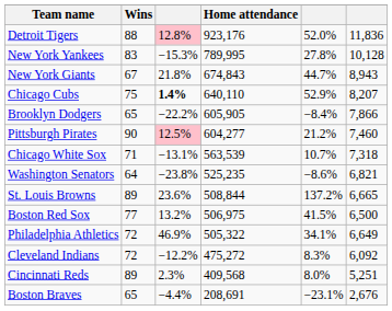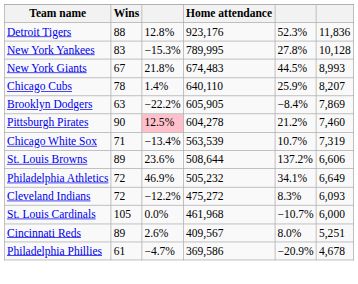 <table class="wikitable sortable">
 <tr style="text-align:center; font-size:larger;">
 </tr>
 <tr>
 <th>Team name</th>
 <th>Wins</th>
 <th></th>
 <th>Home attendance</th>
 <th></th>
 <th></th>
 </tr>
 <tr>
 <td><a href='#'>Detroit Tigers</a></td>
 <td>88</td>
-<td style="background: pink;">12.8%</td>
+<td>12.8%</td>
 <td>923,176</td>
-<td>52.0%</td>
+<td>52.3%</td>
 <td>11,836</td>
 </tr>
 <tr>
 <td><a href='#'>New York Yankees</a></td>
 <td>83</td>
 <td>−15.3%</td>
 <td>789,995</td>
 <td>27.8%</td>
 <td>10,128</td>
 </tr>
 <tr>
 <td><a href='#'>New York Giants</a></td>
 <td>67</td>
 <td>21.8%</td>
-<td>674,843</td>
-<td>44.7%</td>
-<td>8,943</td>
+<td>674,483</td>
+<td>44.5%</td>
+<td>8,993</td>
 </tr>
 <tr>
 <td><a href='#'>Chicago Cubs</a></td>
-<td>75</td>
-<td><strong>1.4%</strong></td>
+<td>78</td>
+<td>1.4%</td>
 <td>640,110</td>
-<td>52.9%</td>
+<td>25.9%</td>
 <td>8,207</td>
 </tr>
 <tr>
 <td><a href='#'>Brooklyn Dodgers</a></td>
-<td>65</td>
+<td>63</td>
 <td>−22.2%</td>
 <td>605,905</td>
 <td>−8.4%</td>
-<td>7,866</td>
+<td>7,869</td>
 </tr>
 <tr>
 <td><a href='#'>Pittsburgh Pirates</a></td>
 <td>90</td>
 <td style="background: pink;">12.5%</td>
-<td>604,277</td>
+<td>604,278</td>
 <td>21.2%</td>
 <td>7,460</td>
 </tr>
 <tr>
 <td><a href='#'>Chicago White Sox</a></td>
 <td>71</td>
-<td>−13.1%</td>
+<td>−13.4%</td>
 <td>563,539</td>
 <td>10.7%</td>
-<td>7,318</td>
-</tr>
-<tr>
-<td><a href='#'>Washington Senators</a></td>
-<td>64</td>
-<td>−23.8%</td>
-<td>525,235</td>
-<td>−8.6%</td>
-<td>6,821</td>
+<td>7,319</td>
 </tr>
 <tr>
 <td><a href='#'>St. Louis Browns</a></td>
 <td>89</td>
 <td>23.6%</td>
-<td>508,844</td>
+<td>508,644</td>
 <td>137.2%</td>
-<td>6,665</td>
-</tr>
-<tr>
-<td><a href='#'>Boston Red Sox</a></td>
-<td>77</td>
-<td>13.2%</td>
-<td>506,975</td>
-<td>41.5%</td>
-<td>6,500</td>
+<td>6,606</td>
 </tr>
 <tr>
 <td><a href='#'>Philadelphia Athletics</a></td>
 <td>72</td>
 <td>46.9%</td>
-<td>505,322</td>
+<td>505,232</td>
 <td>34.1%</td>
 <td>6,649</td>
 </tr>
 <tr>
 <td><a href='#'>Cleveland Indians</a></td>
 <td>72</td>
 <td>−12.2%</td>
 <td>475,272</td>
 <td>8.3%</td>
-<td>6,092</td>
+<td>6,093</td>
+</tr>
+<tr>
+<td><a href='#'>St. Louis Cardinals</a></td>
+<td>105</td>
+<td>0.0%</td>
+<td>461,968</td>
+<td>−10.7%</td>
+<td>6,000</td>
 </tr>
 <tr>
 <td><a href='#'>Cincinnati Reds</a></td>
 <td>89</td>
-<td>2.3%</td>
-<td>409,568</td>
+<td>2.6%</td>
+<td>409,567</td>
 <td>8.0%</td>
 <td>5,251</td>
 </tr>
 <tr>
-<td><a href='#'>Boston Braves</a></td>
-<td>65</td>
-<td>−4.4%</td>
-<td>208,691</td>
-<td>−23.1%</td>
-<td>2,676</td>
+<td><a href='#'>Philadelphia Phillies</a></td>
+<td>61</td>
+<td>−4.7%</td>
+<td>369,586</td>
+<td>−20.9%</td>
+<td>4,678</td>
 </tr>
 </table>
